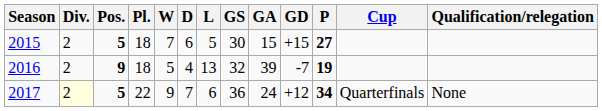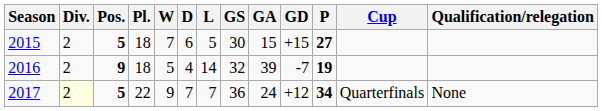 <table class="wikitable">
 <tr style="background:#efefef;">
 <th>Season</th>
 <th>Div.</th>
 <th>Pos.</th>
 <th>Pl.</th>
 <th>W</th>
 <th>D</th>
 <th>L</th>
 <th>GS</th>
 <th>GA</th>
 <th>GD</th>
 <th>P</th>
 <th><a href='#'>Cup</a></th>
 <th>Qualification/relegation</th>
 </tr>
 <tr>
 <td><a href='#'>2015</a></td>
 <td>2</td>
 <td align=right><strong>5</strong></td>
 <td align=right>18</td>
 <td align=right>7</td>
 <td align=right>6</td>
 <td align=right>5</td>
 <td align=right>30</td>
 <td align=right>15</td>
 <td align=right>+15</td>
 <td align=right><strong>27</strong></td>
 <td></td>
 <td></td>
 </tr>
 <tr>
 <td><a href='#'>2016</a></td>
 <td>2</td>
 <td align=right><strong>9</strong></td>
 <td align=right>18</td>
 <td align=right>5</td>
 <td align=right>4</td>
-<td align=right>13</td>
+<td align=right>14</td>
 <td align=right>32</td>
 <td align=right>39</td>
 <td align=right>-7</td>
 <td align=right><strong>19</strong></td>
 <td></td>
 <td></td>
 </tr>
 <tr>
 <td><a href='#'>2017</a></td>
 <td style="background: lightyellow;">2</td>
 <td align=right><strong>5</strong></td>
 <td align=right>22</td>
 <td align=right>9</td>
 <td align=right>7</td>
-<td align=right>6</td>
+<td align=right>7</td>
 <td align=right>36</td>
 <td align=right>24</td>
 <td align=right>+12</td>
 <td align=right><strong>34</strong></td>
 <td>Quarterfinals</td>
 <td>None</td>
 </tr>
 </table>
